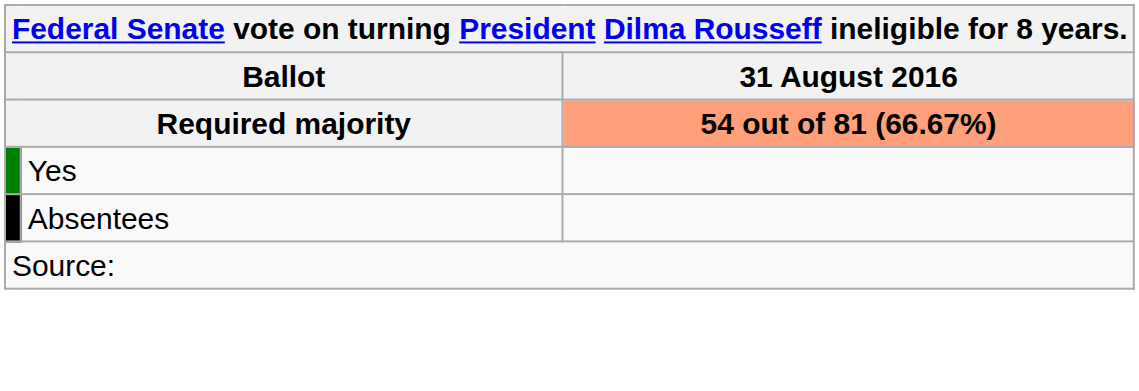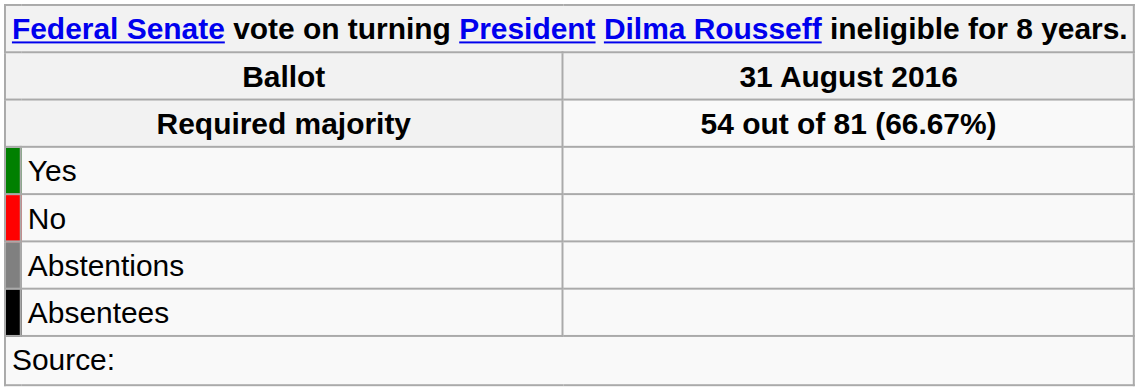 <table class="wikitable" style="text-align:center; font-size:95%;">
 <tr style="background:#e9e9e9;">
 <th colspan="3"><a href='#'>Federal Senate</a> vote on turning <a href='#'>President</a> <a href='#'>Dilma Rousseff</a> ineligible for 8 years.</th>
 </tr>
 <tr>
 <th colspan="2" style="width:150px;">Ballot</th>
 <th>31 August 2016</th>
 </tr>
 <tr>
 <th colspan="2">Required majority</th>
-<td style="background: lightsalmon;"><strong>54 out of 81 (66.67%)</strong></td>
+<td><strong>54 out of 81 (66.67%)</strong></td>
 </tr>
 <tr>
 <th style="width:1px; background:green;"></th>
 <td style="text-align:left;">Yes</td>
+<td></td>
+</tr>
+<tr>
+<th style="background:red;"></th>
+<td style="text-align:left;">No</td>
+<td></td>
+</tr>
+<tr>
+<th style="background:gray;"></th>
+<td style="text-align:left;">Abstentions</td>
 <td></td>
 </tr>
 <tr>
 <th style="background:black;"></th>
 <td style="text-align:left;">Absentees</td>
 <td></td>
 </tr>
 <tr>
 <td style="text-align:left;" colspan="3">Source:</td>
 </tr>
 </table>
